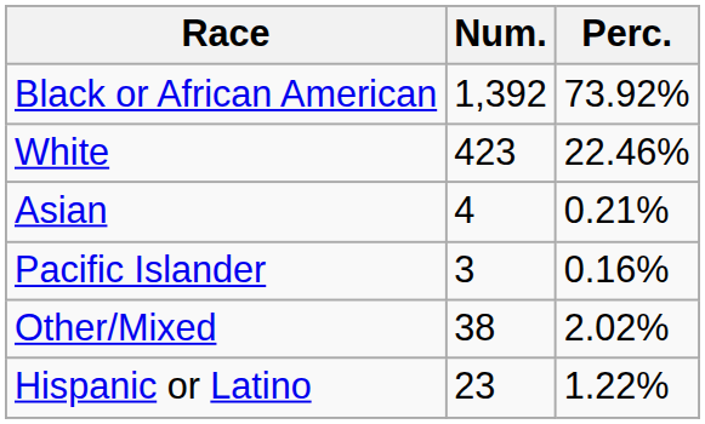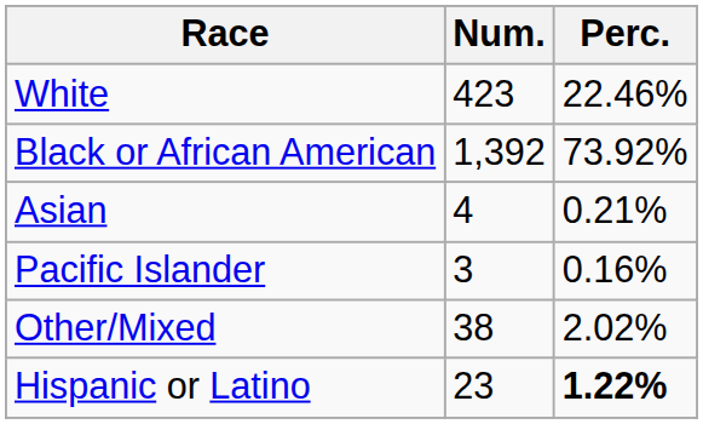 <table class="wikitable">
 <tr>
 <th>Race</th>
 <th>Num.</th>
 <th>Perc.</th>
 </tr>
 <tr>
+<td><a href='#'>White</a></td>
+<td>423</td>
+<td>22.46%</td>
+</tr>
+<tr>
 <td><a href='#'>Black or African American</a></td>
 <td>1,392</td>
 <td>73.92%</td>
-</tr>
-<tr>
-<td><a href='#'>White</a></td>
-<td>423</td>
-<td>22.46%</td>
 </tr>
 <tr>
 <td><a href='#'>Asian</a></td>
 <td>4</td>
 <td>0.21%</td>
 </tr>
 <tr>
 <td><a href='#'>Pacific Islander</a></td>
 <td>3</td>
 <td>0.16%</td>
 </tr>
 <tr>
 <td><a href='#'>Other/Mixed</a></td>
 <td>38</td>
 <td>2.02%</td>
 </tr>
 <tr>
 <td><a href='#'>Hispanic</a> or <a href='#'>Latino</a></td>
 <td>23</td>
-<td>1.22%</td>
+<td><strong>1.22%</strong></td>
 </tr>
 </table>
